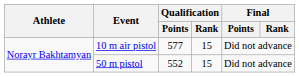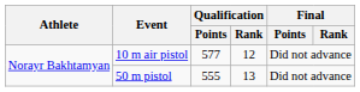 <table class="wikitable" style="font-size:90%">
 <tr>
 <th rowspan="2">Athlete</th>
 <th rowspan="2">Event</th>
 <th colspan=2>Qualification</th>
 <th colspan=2>Final</th>
 </tr>
 <tr style="font-size:95%">
 <th>Points</th>
 <th>Rank</th>
 <th>Points</th>
 <th>Rank</th>
 </tr>
 <tr align=center>
 <td align=left rowspan=2><a href='#'>Norayr Bakhtamyan</a></td>
 <td align=left><a href='#'>10 m air pistol</a></td>
 <td>577</td>
-<td>15</td>
+<td>12</td>
 <td colspan=2>Did not advance</td>
 </tr>
 <tr align=center>
 <td align=left><a href='#'>50 m pistol</a></td>
-<td>552</td>
-<td>15</td>
+<td>555</td>
+<td>13</td>
 <td colspan=2>Did not advance</td>
 </tr>
 </table>
